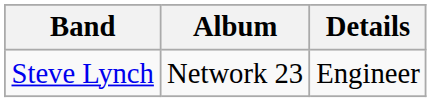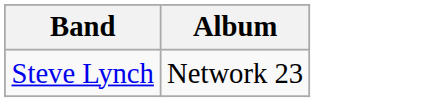 <table class="wikitable" border="1">
 <tr>
 <th>Band</th>
 <th>Album</th>
-<th>Details</th>
 </tr>
 <tr>
 <td><a href='#'>Steve Lynch</a></td>
 <td>Network 23</td>
-<td>Engineer</td>
 </tr>
 </table>
